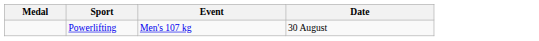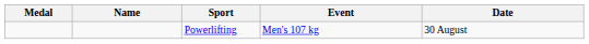 <table class="wikitable sortable" style="font-size:95%">
 <tr>
 <th style="width:6em">Medal</th>
+<th style="width:10em">Name</th>
 <th style="width:7em">Sport</th>
 <th style="width:15em">Event</th>
 <th style="width:15em">Date</th>
 </tr>
 <tr>
 <td></td>
+<td></td>
 <td><a href='#'>Powerlifting</a></td>
 <td><a href='#'>Men's 107 kg</a></td>
 <td>30 August</td>
 </tr>
 </table>
